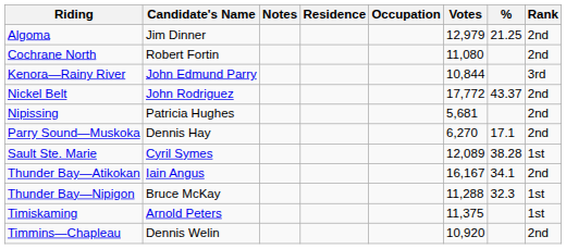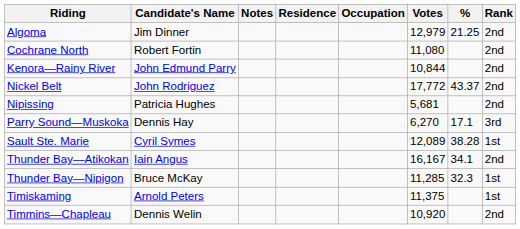 <table class="wikitable sortable">
 <tr>
 <th>Riding<br></th>
 <th>Candidate's Name</th>
 <th>Notes</th>
 <th>Residence</th>
 <th>Occupation</th>
 <th>Votes</th>
 <th>%</th>
 <th>Rank</th>
 </tr>
 <tr>
 <td><a href='#'>Algoma</a></td>
 <td>Jim Dinner</td>
 <td></td>
 <td></td>
 <td></td>
 <td>12,979</td>
 <td>21.25</td>
 <td>2nd</td>
 </tr>
 <tr>
 <td><a href='#'>Cochrane North</a></td>
 <td>Robert Fortin</td>
 <td></td>
 <td></td>
 <td></td>
 <td>11,080</td>
 <td></td>
 <td>2nd</td>
 </tr>
 <tr>
 <td><a href='#'>Kenora—Rainy River</a></td>
 <td><a href='#'>John Edmund Parry</a></td>
 <td></td>
 <td></td>
 <td></td>
 <td>10,844</td>
 <td></td>
-<td>3rd</td>
+<td>2nd</td>
 </tr>
 <tr>
 <td><a href='#'>Nickel Belt</a></td>
 <td><a href='#'>John Rodriguez</a></td>
 <td></td>
 <td></td>
 <td></td>
 <td>17,772</td>
 <td>43.37</td>
 <td>2nd</td>
 </tr>
 <tr>
 <td><a href='#'>Nipissing</a></td>
 <td>Patricia Hughes</td>
 <td></td>
 <td></td>
 <td></td>
 <td>5,681</td>
 <td></td>
 <td>2nd</td>
 </tr>
 <tr>
 <td><a href='#'>Parry Sound—Muskoka</a></td>
 <td>Dennis Hay</td>
 <td></td>
 <td></td>
 <td></td>
 <td>6,270</td>
 <td>17.1</td>
-<td>2nd</td>
+<td>3rd</td>
 </tr>
 <tr>
 <td><a href='#'>Sault Ste. Marie</a></td>
 <td><a href='#'>Cyril Symes</a></td>
 <td></td>
 <td></td>
 <td></td>
 <td>12,089</td>
 <td>38.28</td>
 <td>1st</td>
 </tr>
 <tr>
 <td><a href='#'>Thunder Bay—Atikokan</a></td>
 <td><a href='#'>Iain Angus</a></td>
 <td></td>
 <td></td>
 <td></td>
 <td>16,167</td>
 <td>34.1</td>
 <td>2nd</td>
 </tr>
 <tr>
 <td><a href='#'>Thunder Bay—Nipigon</a></td>
 <td>Bruce McKay</td>
 <td></td>
 <td></td>
 <td></td>
-<td>11,288</td>
+<td>11,285</td>
 <td>32.3</td>
 <td>1st</td>
 </tr>
 <tr>
 <td><a href='#'>Timiskaming</a></td>
 <td><a href='#'>Arnold Peters</a></td>
 <td></td>
 <td></td>
 <td></td>
 <td>11,375</td>
 <td></td>
 <td>1st</td>
 </tr>
 <tr>
 <td><a href='#'>Timmins—Chapleau</a></td>
 <td>Dennis Welin</td>
 <td></td>
 <td></td>
 <td></td>
 <td>10,920</td>
 <td></td>
 <td>2nd</td>
 </tr>
 </table>
